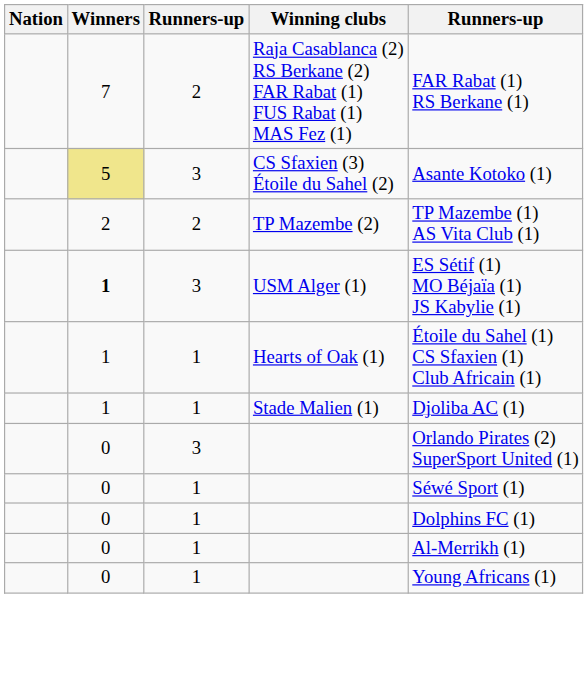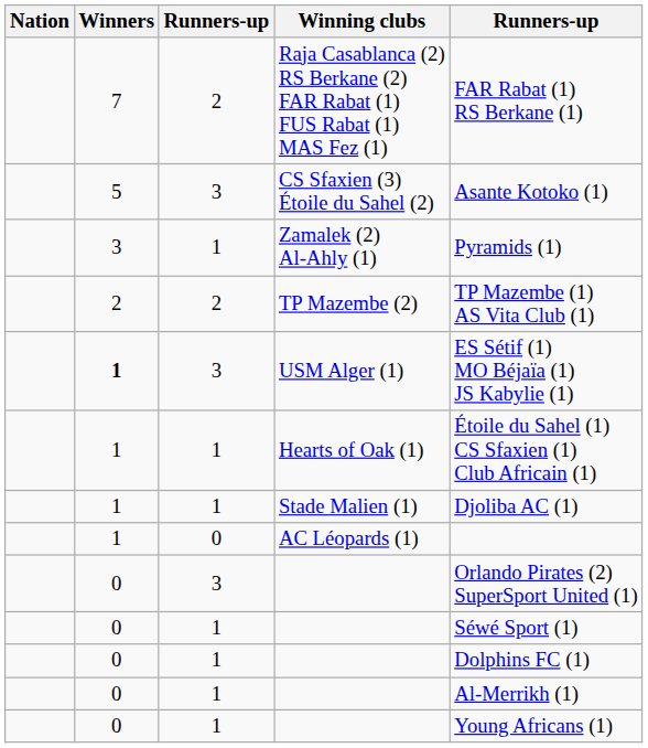 <table class="wikitable sortable">
 <tr>
 <th>Nation</th>
 <th>Winners</th>
 <th>Runners-up</th>
 <th>Winning clubs</th>
 <th>Runners-up</th>
 </tr>
 <tr>
 <td></td>
 <td align=center>7</td>
 <td align=center>2</td>
 <td><a href='#'>Raja Casablanca</a> (2) <br><a href='#'>RS Berkane</a> (2) <br><a href='#'>FAR Rabat</a> (1)<br><a href='#'>FUS Rabat</a> (1)<br><a href='#'>MAS Fez</a> (1)</td>
 <td><a href='#'>FAR Rabat</a> (1)<br><a href='#'>RS Berkane</a> (1)</td>
 </tr>
 <tr>
 <td></td>
-<td align=center style="background: khaki;">5</td>
+<td align=center>5</td>
 <td align=center>3</td>
 <td><a href='#'>CS Sfaxien</a> (3)<br><a href='#'>Étoile du Sahel</a> (2)</td>
 <td><a href='#'>Asante Kotoko</a> (1)</td>
+</tr>
+<tr>
+<td></td>
+<td align=center>3</td>
+<td align=center>1</td>
+<td><a href='#'>Zamalek</a> (2)<br><a href='#'>Al-Ahly</a> (1)</td>
+<td><a href='#'>Pyramids</a> (1)</td>
 </tr>
 <tr>
 <td></td>
 <td align=center>2</td>
 <td align=center>2</td>
 <td><a href='#'>TP Mazembe</a> (2)</td>
 <td><a href='#'>TP Mazembe</a> (1)<br><a href='#'>AS Vita Club</a> (1)</td>
 </tr>
 <tr>
 <td></td>
 <td align=center><strong>1</strong></td>
 <td align=center>3</td>
 <td><a href='#'>USM Alger</a> (1)</td>
 <td><a href='#'>ES Sétif</a> (1)<br><a href='#'>MO Béjaïa</a> (1)<br><a href='#'>JS Kabylie</a> (1)</td>
 </tr>
 <tr>
 <td></td>
 <td align=center>1</td>
 <td align=center>1</td>
 <td><a href='#'>Hearts of Oak</a> (1)</td>
 <td><a href='#'>Étoile du Sahel</a> (1)<br><a href='#'>CS Sfaxien</a> (1)<br><a href='#'>Club Africain</a> (1)</td>
 </tr>
 <tr>
 <td></td>
 <td align=center>1</td>
 <td align=center>1</td>
 <td><a href='#'>Stade Malien</a> (1)</td>
 <td><a href='#'>Djoliba AC</a> (1)</td>
+</tr>
+<tr>
+<td></td>
+<td align=center>1</td>
+<td align=center>0</td>
+<td><a href='#'>AC Léopards</a> (1)</td>
+<td align=center></td>
 </tr>
 <tr>
 <td></td>
 <td align=center>0</td>
 <td align=center>3</td>
 <td align=center></td>
 <td><a href='#'>Orlando Pirates</a> (2)<br><a href='#'>SuperSport United</a> (1)</td>
 </tr>
 <tr>
 <td></td>
 <td align=center>0</td>
 <td align=center>1</td>
 <td align=center></td>
 <td><a href='#'>Séwé Sport</a> (1)</td>
 </tr>
 <tr>
 <td></td>
 <td align=center>0</td>
 <td align=center>1</td>
 <td align=center></td>
 <td><a href='#'>Dolphins FC</a> (1)</td>
 </tr>
 <tr>
 <td></td>
 <td align=center>0</td>
 <td align=center>1</td>
 <td align=center></td>
 <td><a href='#'>Al-Merrikh</a> (1)</td>
 </tr>
 <tr>
 <td></td>
 <td align=center>0</td>
 <td align=center>1</td>
 <td align=center></td>
 <td><a href='#'>Young Africans</a> (1)</td>
 </tr>
 </table>
